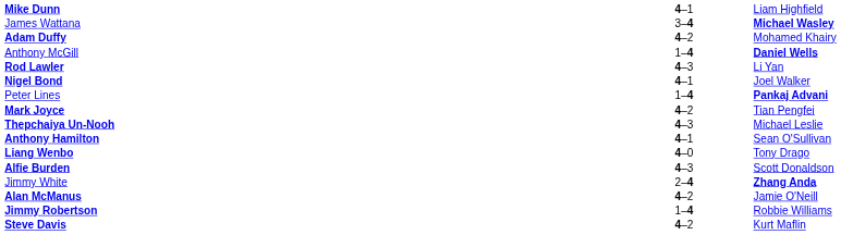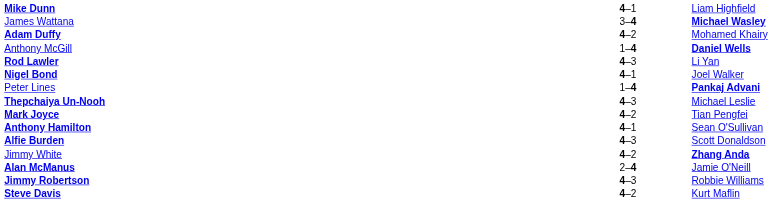 <table width="100%" cellspacing="1">
 <tr>
 <th width=45%></th>
 <th width=10%></th>
 <th width=45%></th>
 </tr>
 <tr>
 <td> <strong><a href='#'>Mike Dunn</a></strong></td>
 <td align=center><strong>4</strong>–1</td>
 <td> <a href='#'>Liam Highfield</a></td>
 </tr>
 <tr>
 <td> <a href='#'>James Wattana</a></td>
 <td align=center>3–<strong>4</strong></td>
 <td> <strong><a href='#'>Michael Wasley</a></strong></td>
 </tr>
 <tr>
 <td> <strong><a href='#'>Adam Duffy</a></strong></td>
 <td align=center><strong>4</strong>–2</td>
 <td> <a href='#'>Mohamed Khairy</a></td>
 </tr>
 <tr>
 <td> <a href='#'>Anthony McGill</a></td>
 <td align=center>1–<strong>4</strong></td>
 <td> <strong><a href='#'>Daniel Wells</a></strong></td>
 </tr>
 <tr>
 <td> <strong><a href='#'>Rod Lawler</a></strong></td>
 <td align=center><strong>4</strong>–3</td>
 <td> <a href='#'>Li Yan</a></td>
 </tr>
 <tr>
 <td> <strong><a href='#'>Nigel Bond</a></strong></td>
 <td align=center><strong>4</strong>–1</td>
 <td> <a href='#'>Joel Walker</a></td>
 </tr>
 <tr>
 <td> <a href='#'>Peter Lines</a></td>
 <td align=center>1–<strong>4</strong></td>
 <td> <strong><a href='#'>Pankaj Advani</a></strong></td>
 </tr>
 <tr>
+<td> <strong><a href='#'>Thepchaiya Un-Nooh</a></strong></td>
+<td align=center><strong>4</strong>–3</td>
+<td> <a href='#'>Michael Leslie</a></td>
+</tr>
+<tr>
 <td> <strong><a href='#'>Mark Joyce</a></strong></td>
 <td align=center><strong>4</strong>–2</td>
 <td> <a href='#'>Tian Pengfei</a></td>
 </tr>
 <tr>
-<td> <strong><a href='#'>Thepchaiya Un-Nooh</a></strong></td>
-<td align=center><strong>4</strong>–3</td>
-<td> <a href='#'>Michael Leslie</a></td>
-</tr>
-<tr>
 <td> <strong><a href='#'>Anthony Hamilton</a></strong></td>
 <td align=center><strong>4</strong>–1</td>
 <td> <a href='#'>Sean O'Sullivan</a></td>
-</tr>
-<tr>
-<td> <strong><a href='#'>Liang Wenbo</a></strong></td>
-<td align=center><strong>4</strong>–0</td>
-<td> <a href='#'>Tony Drago</a></td>
 </tr>
 <tr>
 <td> <strong><a href='#'>Alfie Burden</a></strong></td>
 <td align=center><strong>4</strong>–3</td>
 <td> <a href='#'>Scott Donaldson</a></td>
 </tr>
 <tr>
 <td> <a href='#'>Jimmy White</a></td>
-<td align=center>2–<strong>4</strong></td>
+<td align=center><strong>4</strong>–2</td>
 <td> <strong><a href='#'>Zhang Anda</a></strong></td>
 </tr>
 <tr>
 <td> <strong><a href='#'>Alan McManus</a></strong></td>
-<td align=center><strong>4</strong>–2</td>
+<td align=center>2–<strong>4</strong></td>
 <td> <a href='#'>Jamie O'Neill</a></td>
 </tr>
 <tr>
 <td> <strong><a href='#'>Jimmy Robertson</a></strong></td>
-<td align=center>1–<strong>4</strong></td>
+<td align=center><strong>4</strong>–3</td>
 <td> <a href='#'>Robbie Williams</a></td>
 </tr>
 <tr>
 <td> <strong><a href='#'>Steve Davis</a></strong></td>
 <td align=center><strong>4</strong>–2</td>
 <td> <a href='#'>Kurt Maflin</a></td>
 </tr>
 </table>
